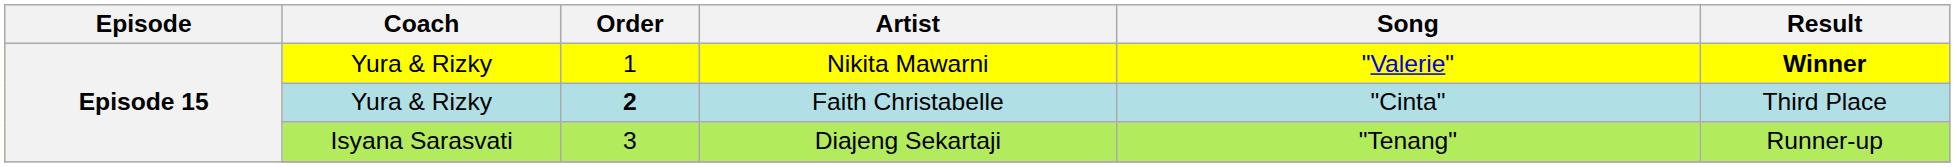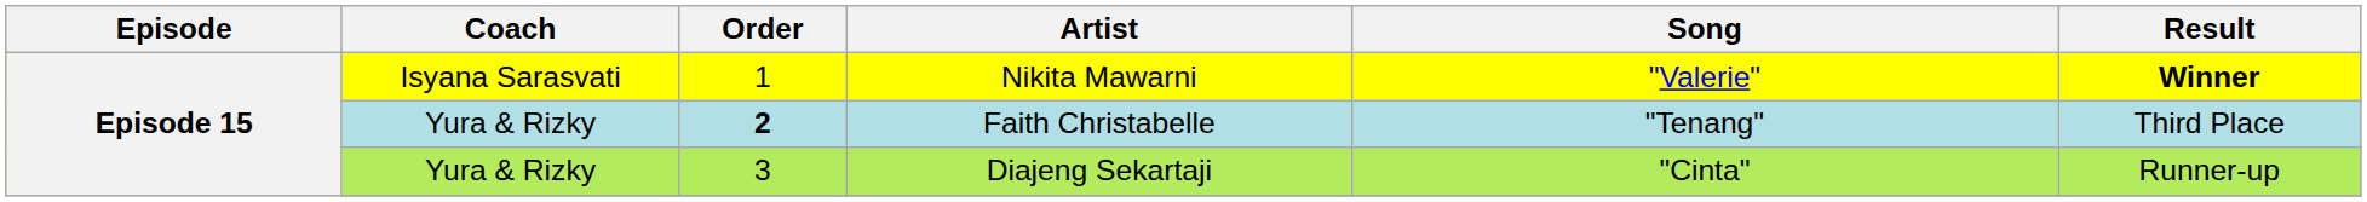 <table class="wikitable" style="text-align:center; width:100%;">
 <tr>
 <th style="width:10%;">Episode</th>
 <th style="width:10%;">Coach</th>
 <th style="width:05%;">Order</th>
 <th style="width:15%;">Artist</th>
 <th style="width:21%;">Song</th>
 <th style="width:9%;">Result</th>
 </tr>
 <tr style="background:yellow;">
 <th rowspan="12" scope="row">Episode 15<br><small></small></th>
-<td>Yura & Rizky</td>
+<td>Isyana Sarasvati</td>
 <td>1</td>
 <td>Nikita Mawarni</td>
 <td>"<a href='#'>Valerie</a>"</td>
 <td><strong>Winner</strong></td>
 </tr>
 <tr style="background:#B0E0E6;">
 <td>Yura & Rizky</td>
 <td><strong>2</strong></td>
 <td>Faith Christabelle</td>
-<td>"Cinta"</td>
+<td>"Tenang"</td>
 <td>Third Place</td>
 </tr>
 <tr style="background:#B2EC5D;">
-<td>Isyana Sarasvati</td>
+<td>Yura & Rizky</td>
 <td>3</td>
 <td>Diajeng Sekartaji</td>
-<td>"Tenang"</td>
+<td>"Cinta"</td>
 <td>Runner-up</td>
 </tr>
 <tr>
 </tr>
 </table>
